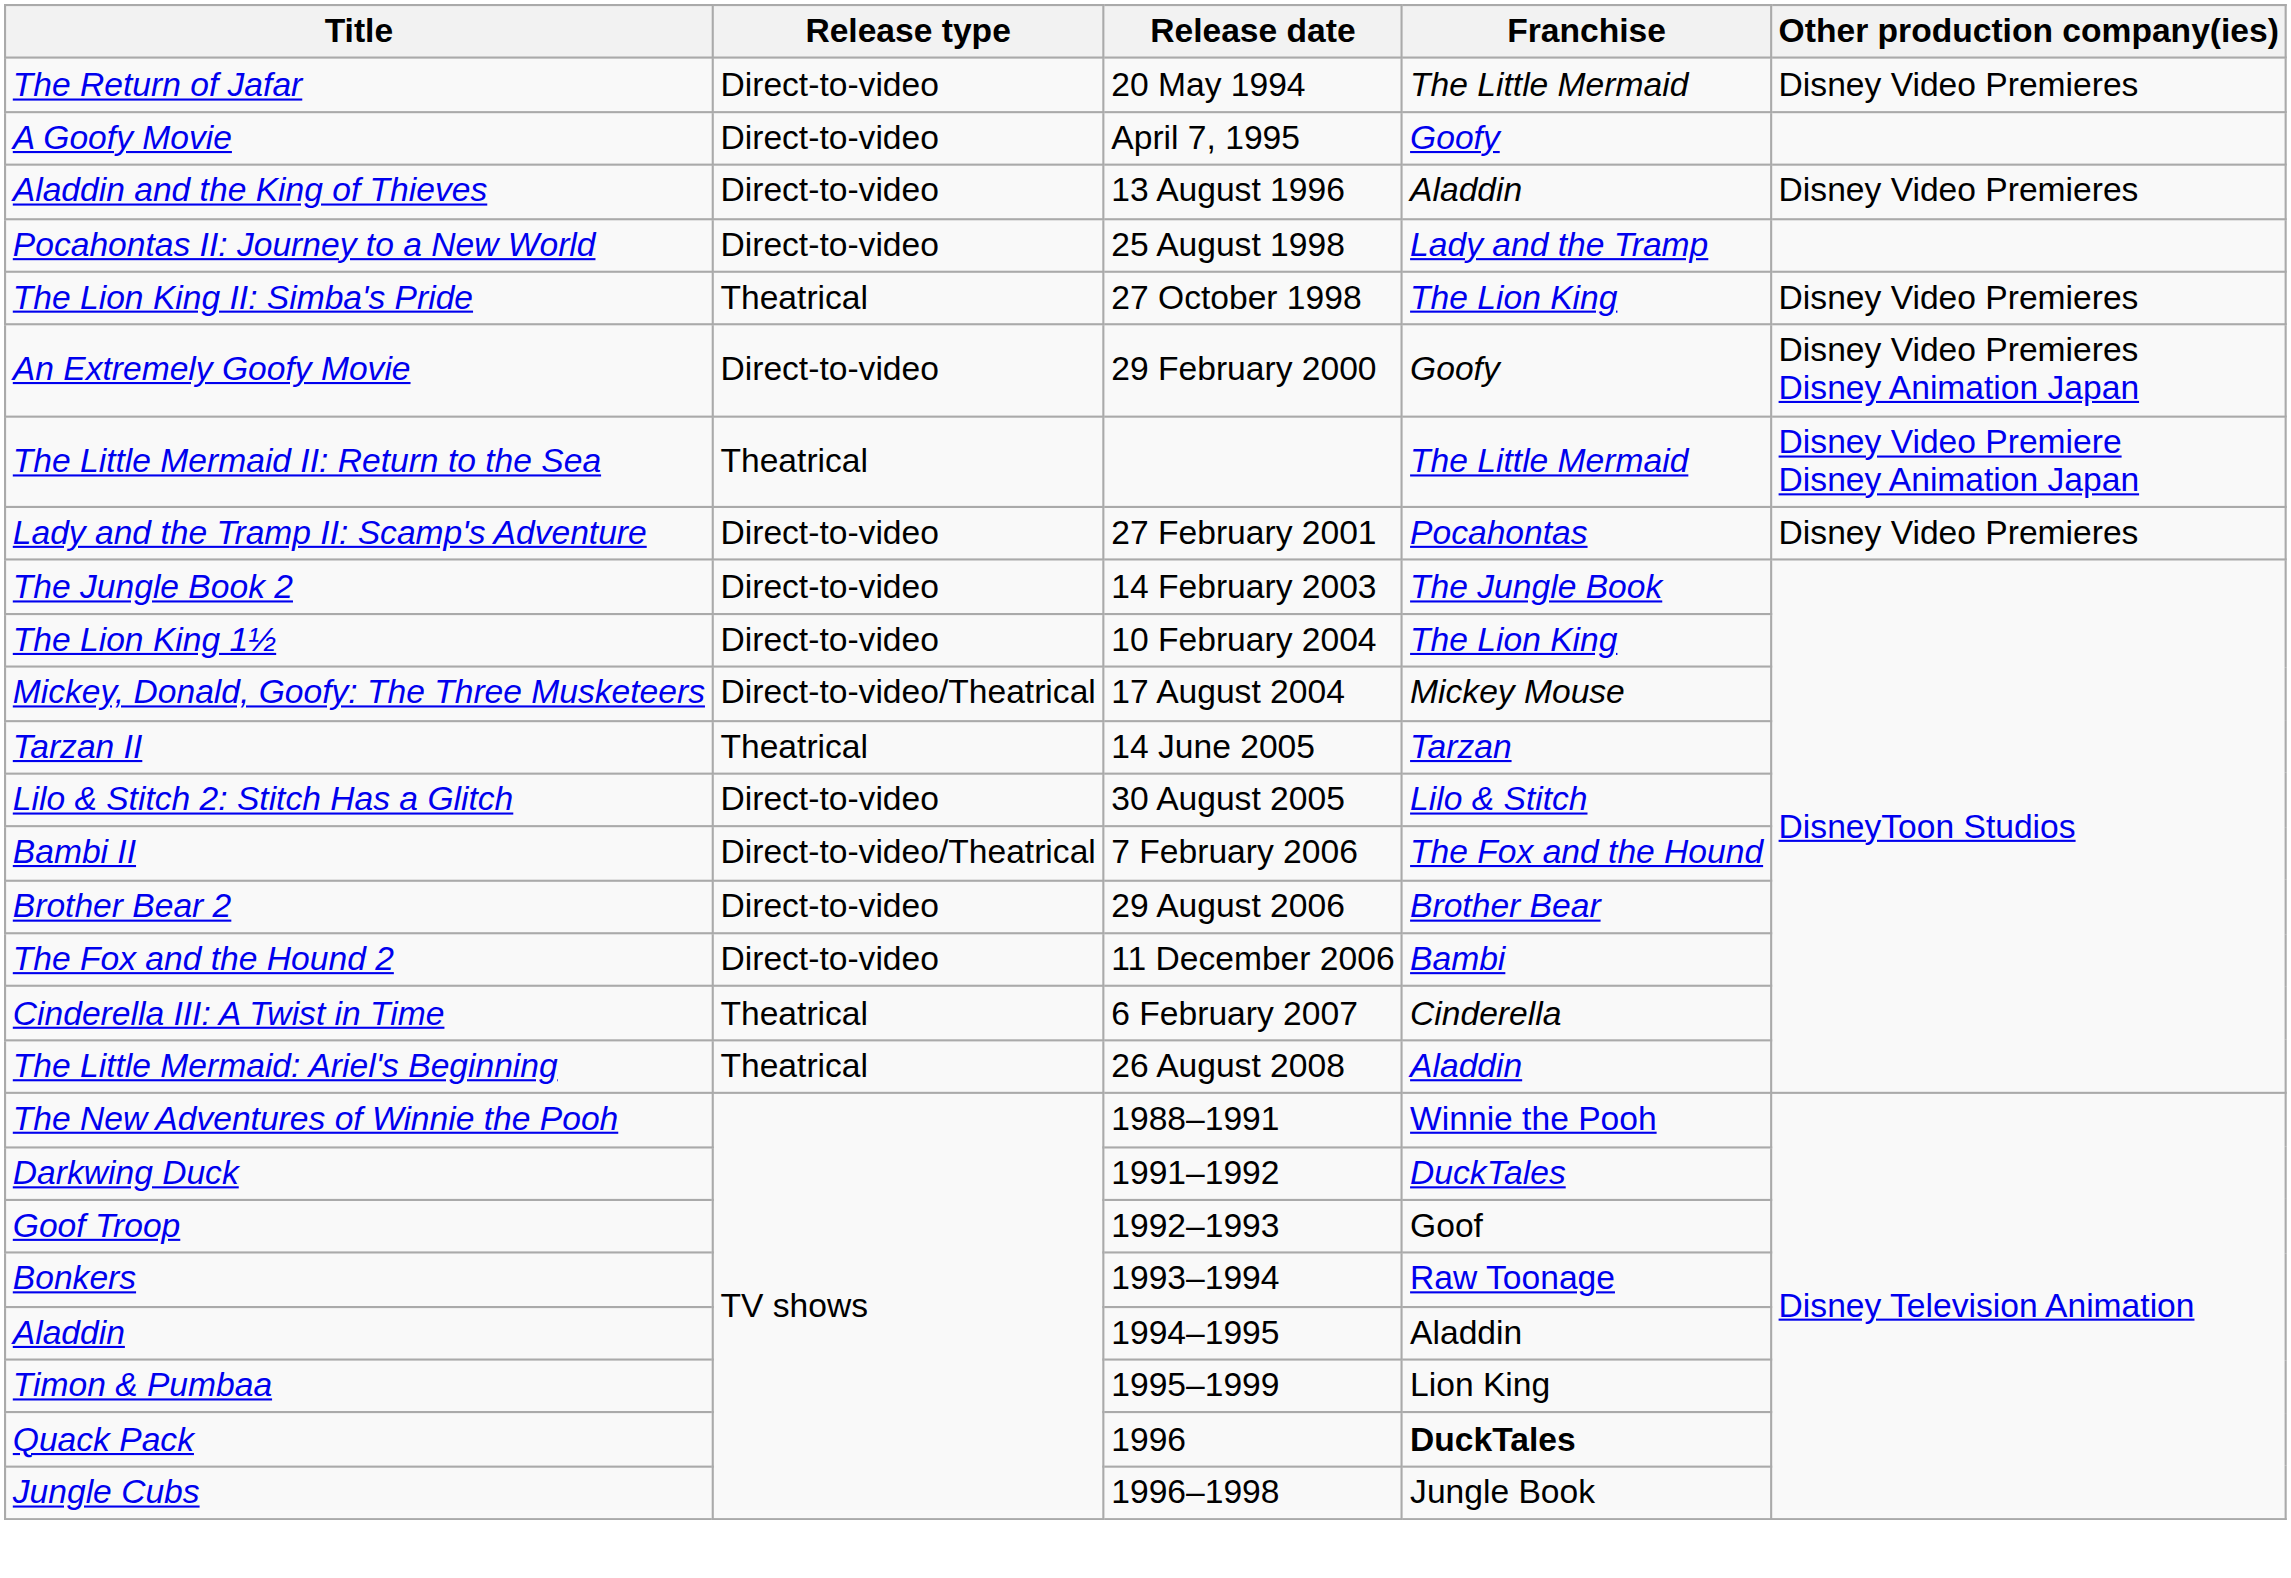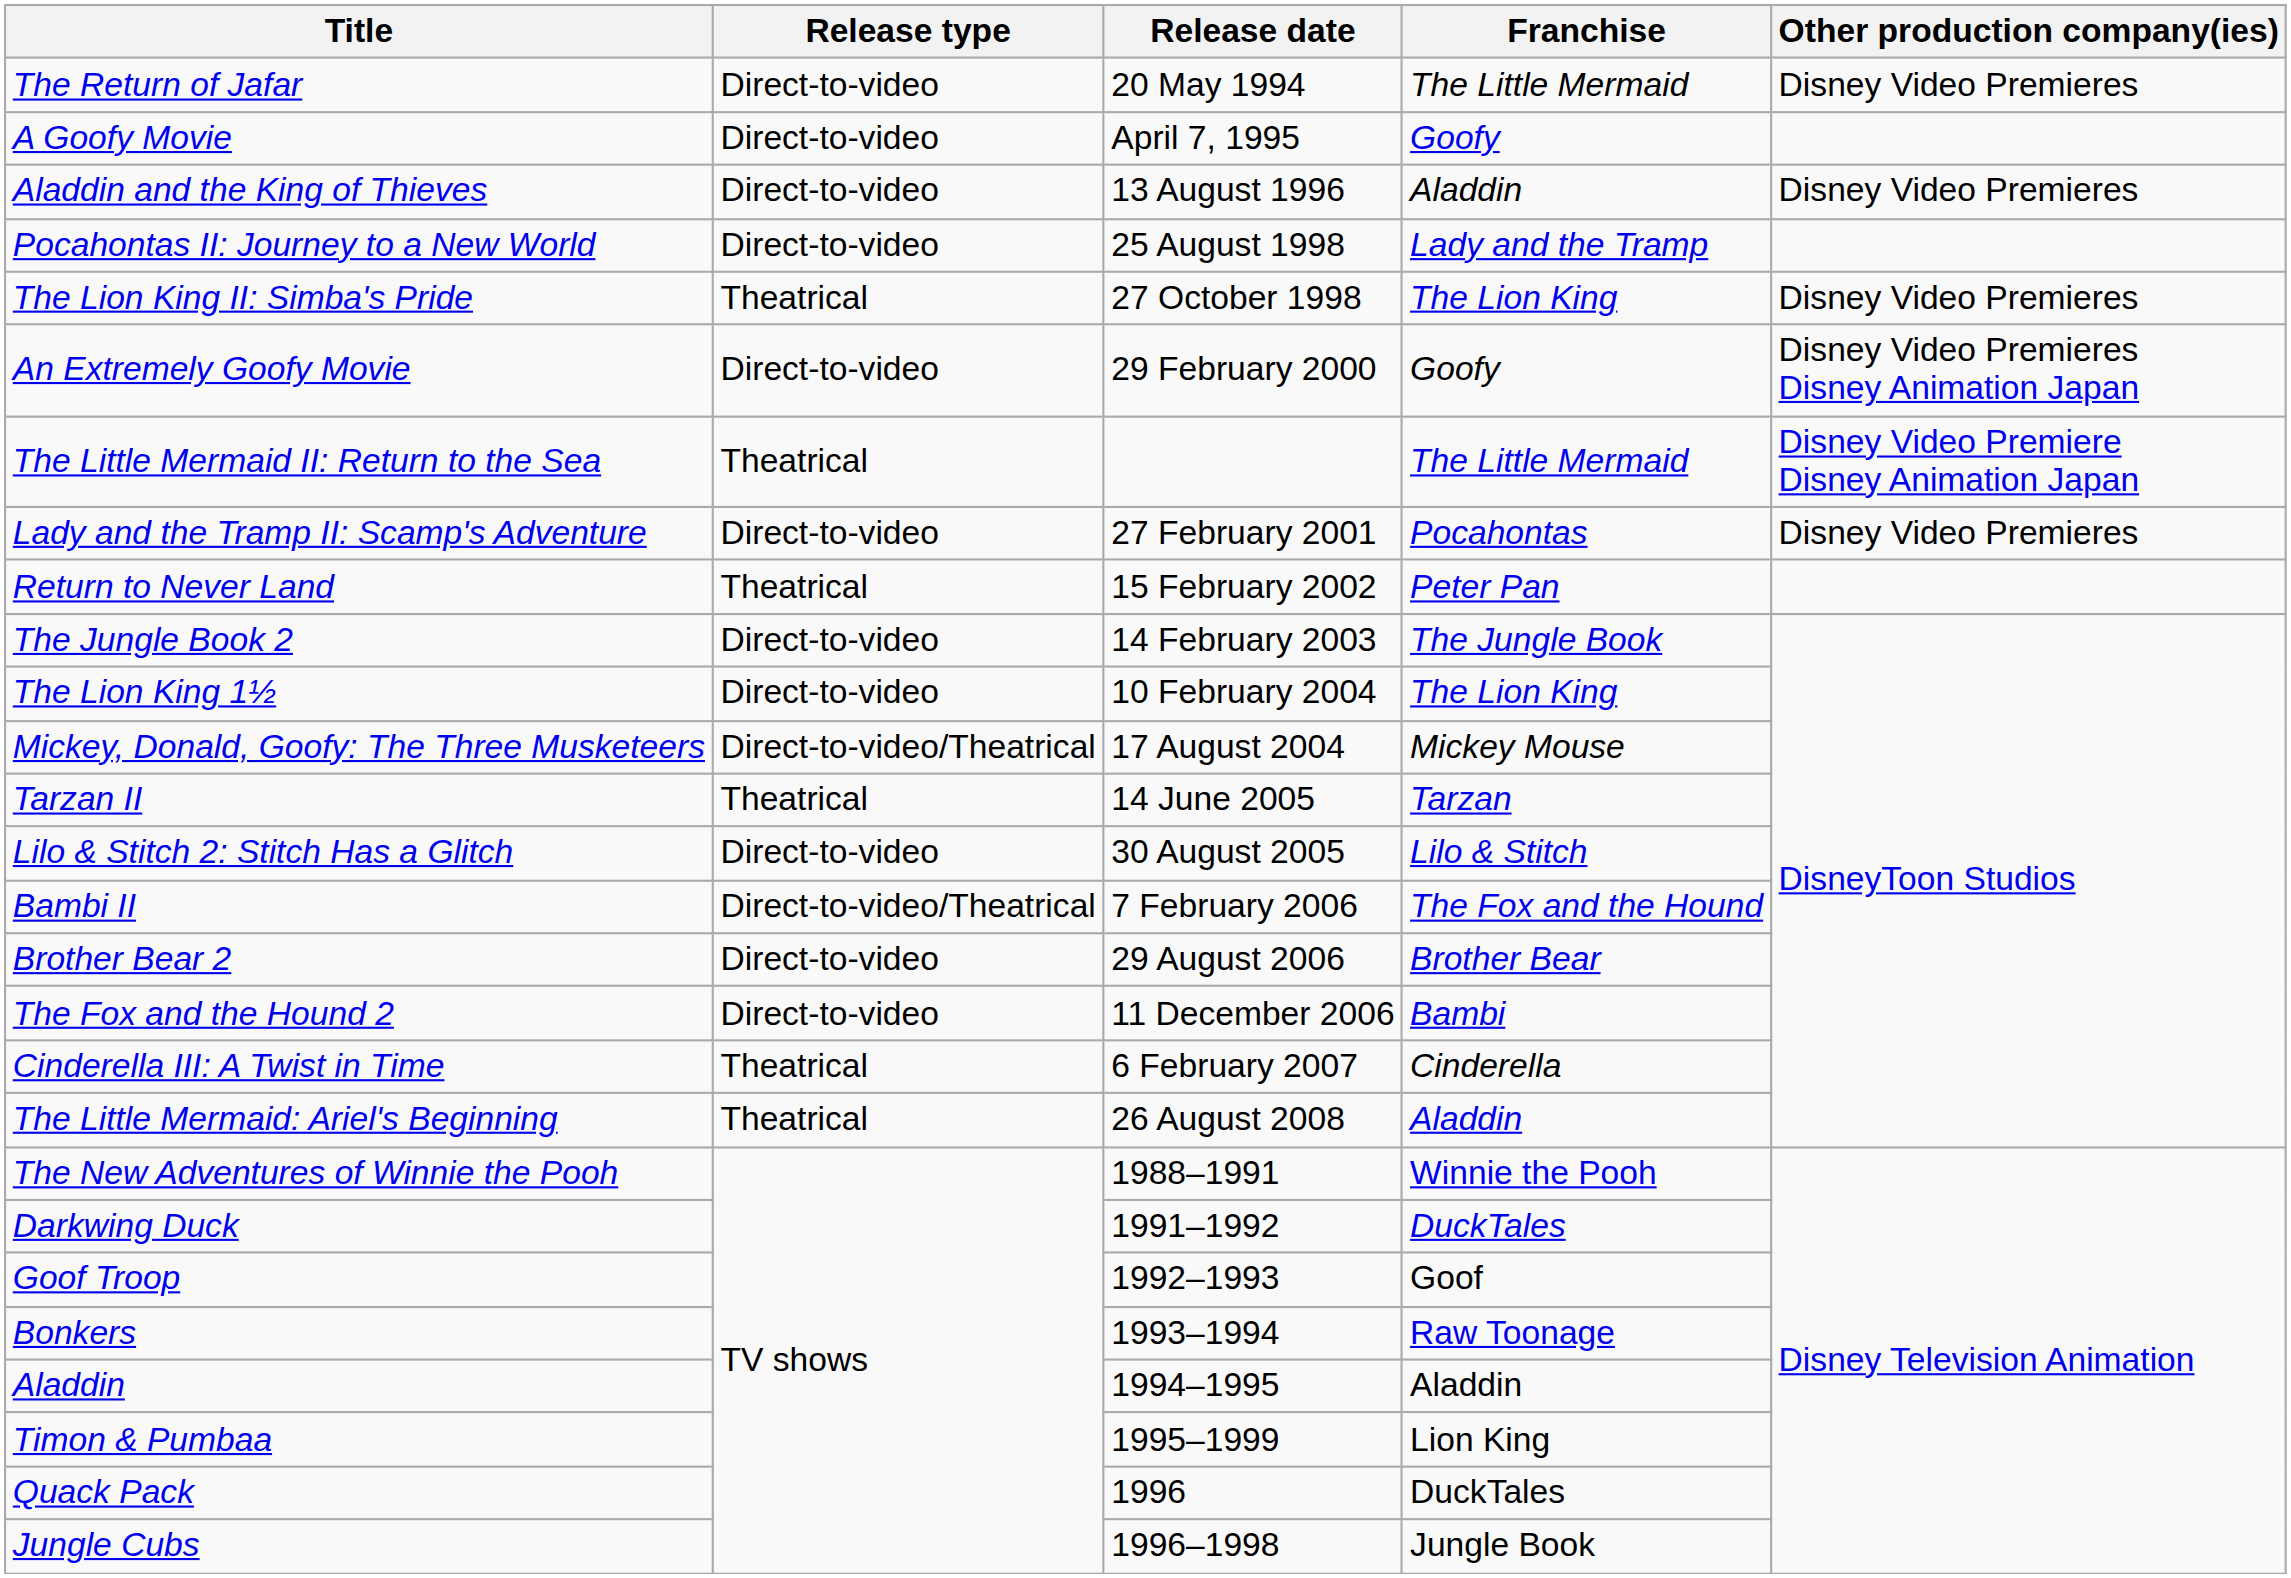 <table class="wikitable sortable">
 <tr>
 <th>Title</th>
 <th>Release type</th>
 <th>Release date</th>
 <th>Franchise</th>
 <th>Other production company(ies)</th>
 </tr>
 <tr>
 <td><em><a href='#'>The Return of Jafar</a></em></td>
 <td>Direct-to-video</td>
 <td>20 May 1994</td>
 <td><em>The Little Mermaid</em></td>
 <td>Disney Video Premieres</td>
 </tr>
 <tr>
 <td><em><a href='#'>A Goofy Movie</a></em></td>
 <td>Direct-to-video</td>
 <td>April 7, 1995</td>
 <td><em><a href='#'>Goofy</a></em></td>
 <td></td>
 </tr>
 <tr>
 <td><em><a href='#'>Aladdin and the King of Thieves</a></em></td>
 <td>Direct-to-video</td>
 <td>13 August 1996</td>
 <td><em>Aladdin</em></td>
 <td>Disney Video Premieres</td>
 </tr>
 <tr>
 <td><em><a href='#'>Pocahontas II: Journey to a New World</a></em></td>
 <td>Direct-to-video</td>
 <td>25 August 1998</td>
 <td><em><a href='#'>Lady and the Tramp</a></em></td>
 <td></td>
 </tr>
 <tr>
 <td><em><a href='#'>The Lion King II: Simba's Pride</a></em></td>
 <td>Theatrical</td>
 <td>27 October 1998</td>
 <td><em><a href='#'>The Lion King</a></em></td>
 <td>Disney Video Premieres</td>
 </tr>
 <tr>
 <td><em><a href='#'>An Extremely Goofy Movie</a></em></td>
 <td>Direct-to-video</td>
 <td>29 February 2000</td>
 <td><em>Goofy</em></td>
 <td>Disney Video Premieres<br><a href='#'>Disney Animation Japan</a></td>
 </tr>
 <tr>
 <td><em><a href='#'>The Little Mermaid II: Return to the Sea</a></em></td>
 <td>Theatrical</td>
 <td></td>
 <td><em><a href='#'>The Little Mermaid</a></em></td>
 <td><a href='#'>Disney Video Premiere</a><br><a href='#'>Disney Animation Japan</a></td>
 </tr>
 <tr>
 <td><em><a href='#'>Lady and the Tramp II: Scamp's Adventure</a></em></td>
 <td>Direct-to-video</td>
 <td>27 February 2001</td>
 <td><em><a href='#'>Pocahontas</a></em></td>
 <td>Disney Video Premieres</td>
+</tr>
+<tr>
+<td><em><a href='#'>Return to Never Land</a></em></td>
+<td>Theatrical</td>
+<td>15 February 2002</td>
+<td><em><a href='#'>Peter Pan</a></em></td>
+<td></td>
 </tr>
 <tr>
 <td><em><a href='#'>The Jungle Book 2</a></em></td>
 <td>Direct-to-video</td>
 <td>14 February 2003</td>
 <td><em><a href='#'>The Jungle Book</a></em></td>
 <td rowspan=10><a href='#'>DisneyToon Studios</a></td>
 </tr>
 <tr>
 <td><em><a href='#'>The Lion King 1½</a></em></td>
 <td>Direct-to-video</td>
 <td>10 February 2004</td>
 <td><em><a href='#'>The Lion King</a></em></td>
 </tr>
 <tr>
 <td><em><a href='#'>Mickey, Donald, Goofy: The Three Musketeers</a></em></td>
 <td>Direct-to-video/Theatrical</td>
 <td>17 August 2004</td>
 <td><em>Mickey Mouse</em></td>
 </tr>
 <tr>
 <td><em><a href='#'>Tarzan II</a></em></td>
 <td>Theatrical</td>
 <td>14 June 2005</td>
 <td><em><a href='#'>Tarzan</a></em></td>
 </tr>
 <tr>
 <td><em><a href='#'>Lilo & Stitch 2: Stitch Has a Glitch</a></em></td>
 <td>Direct-to-video</td>
 <td>30 August 2005</td>
 <td><em><a href='#'>Lilo & Stitch</a></em></td>
 </tr>
 <tr>
 <td><em><a href='#'>Bambi II</a></em></td>
 <td>Direct-to-video/Theatrical</td>
 <td>7 February 2006</td>
 <td><em><a href='#'>The Fox and the Hound</a></em></td>
 </tr>
 <tr>
 <td><em><a href='#'>Brother Bear 2</a></em></td>
 <td>Direct-to-video</td>
 <td>29 August 2006</td>
 <td><em><a href='#'>Brother Bear</a></em></td>
 </tr>
 <tr>
 <td><em><a href='#'>The Fox and the Hound 2</a></em></td>
 <td>Direct-to-video</td>
 <td>11 December 2006</td>
 <td><em><a href='#'>Bambi</a></em></td>
 </tr>
 <tr>
 <td><em><a href='#'>Cinderella III: A Twist in Time</a></em></td>
 <td>Theatrical</td>
 <td>6 February 2007</td>
 <td><em>Cinderella</em></td>
 </tr>
 <tr>
 <td><em><a href='#'>The Little Mermaid: Ariel's Beginning</a></em></td>
 <td>Theatrical</td>
 <td>26 August 2008</td>
 <td><em><a href='#'>Aladdin</a></em></td>
 </tr>
 <tr>
 <td><em><a href='#'>The New Adventures of Winnie the Pooh</a></em></td>
 <td rowspan=8>TV shows</td>
 <td>1988–1991</td>
 <td><a href='#'>Winnie the Pooh</a></td>
 <td rowspan=8><a href='#'>Disney Television Animation</a></td>
 </tr>
 <tr>
 <td><em><a href='#'>Darkwing Duck</a></em></td>
 <td>1991–1992</td>
 <td><em><a href='#'>DuckTales</a></em></td>
 </tr>
 <tr>
 <td><em><a href='#'>Goof Troop</a></em></td>
 <td>1992–1993</td>
 <td>Goof</td>
 </tr>
 <tr>
 <td><em><a href='#'>Bonkers</a></em></td>
 <td>1993–1994</td>
 <td><a href='#'>Raw Toonage</a></td>
 </tr>
 <tr>
 <td><em><a href='#'>Aladdin</a></em></td>
 <td>1994–1995</td>
 <td>Aladdin</td>
 </tr>
 <tr>
 <td><em><a href='#'>Timon & Pumbaa</a></em></td>
 <td>1995–1999</td>
 <td>Lion King</td>
 </tr>
 <tr>
 <td><em><a href='#'>Quack Pack</a></em></td>
 <td>1996</td>
-<td><strong>DuckTales</strong></td>
+<td>DuckTales</td>
 </tr>
 <tr>
 <td><em><a href='#'>Jungle Cubs</a></em></td>
 <td>1996–1998</td>
 <td>Jungle Book</td>
 </tr>
 </table>
